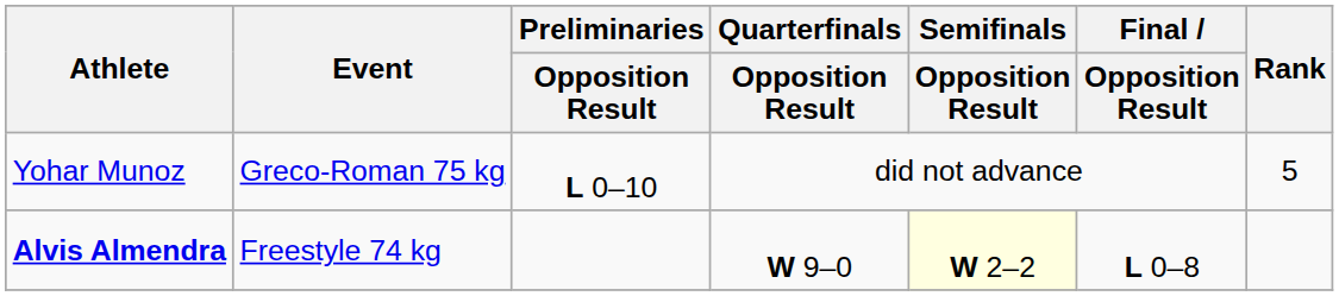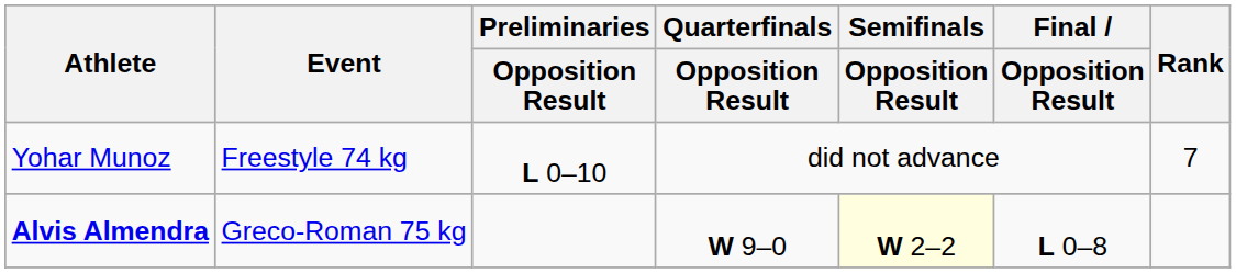 <table class="wikitable" border="1" style="font-size:90%">
 <tr>
 <th rowspan=2>Athlete</th>
 <th rowspan=2>Event</th>
 <th>Preliminaries</th>
 <th>Quarterfinals</th>
 <th>Semifinals</th>
 <th>Final / </th>
 <th rowspan="2">Rank</th>
 </tr>
 <tr>
 <th>Opposition<br>Result</th>
 <th>Opposition<br>Result</th>
 <th>Opposition<br>Result</th>
 <th>Opposition<br>Result</th>
 </tr>
 <tr align=center>
 <td align=left><a href='#'>Yohar Munoz</a></td>
-<td align=left><a href='#'>Greco-Roman 75 kg</a></td>
+<td align=left><a href='#'>Freestyle 74 kg</a></td>
 <td><br><strong>L</strong> 0–10</td>
 <td colspan=3>did not advance</td>
-<td>5</td>
+<td>7</td>
 </tr>
 <tr align=center>
 <td align=left><strong><a href='#'>Alvis Almendra</a></strong></td>
-<td align=left><a href='#'>Freestyle 74 kg</a></td>
+<td align=left><a href='#'>Greco-Roman 75 kg</a></td>
 <td></td>
 <td><br><strong>W</strong> 9–0</td>
 <td style="background: lightyellow;"><br><strong>W</strong> 2–2</td>
 <td><br><strong>L</strong> 0–8</td>
 <td></td>
 </tr>
 </table>
